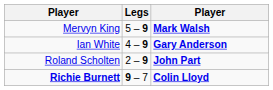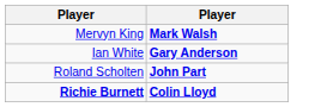 <table class=wikitable style="text-align:center">
 <tr>
 <th width=177>Player</th>
-<th width=36>Legs</th>
 <th width=177>Player</th>
 </tr>
 <tr align=left>
 <td align=right><a href='#'>Mervyn King</a> </td>
-<td align=center>5 – <strong>9</strong></td>
 <td> <strong><a href='#'>Mark Walsh</a></strong></td>
 </tr>
 <tr align=left>
 <td align=right><a href='#'>Ian White</a> </td>
-<td align=center>4 – <strong>9</strong></td>
 <td> <strong><a href='#'>Gary Anderson</a></strong></td>
 </tr>
 <tr align=left>
 <td align=right><a href='#'>Roland Scholten</a> </td>
-<td align=center>2 – <strong>9</strong></td>
 <td> <strong><a href='#'>John Part</a></strong></td>
 </tr>
 <tr align=left>
 <td align=right><strong><a href='#'>Richie Burnett</a></strong> </td>
-<td align=center><strong>9</strong> – 7</td>
 <td><strong> <a href='#'>Colin Lloyd</a></strong></td>
 </tr>
 </table>
